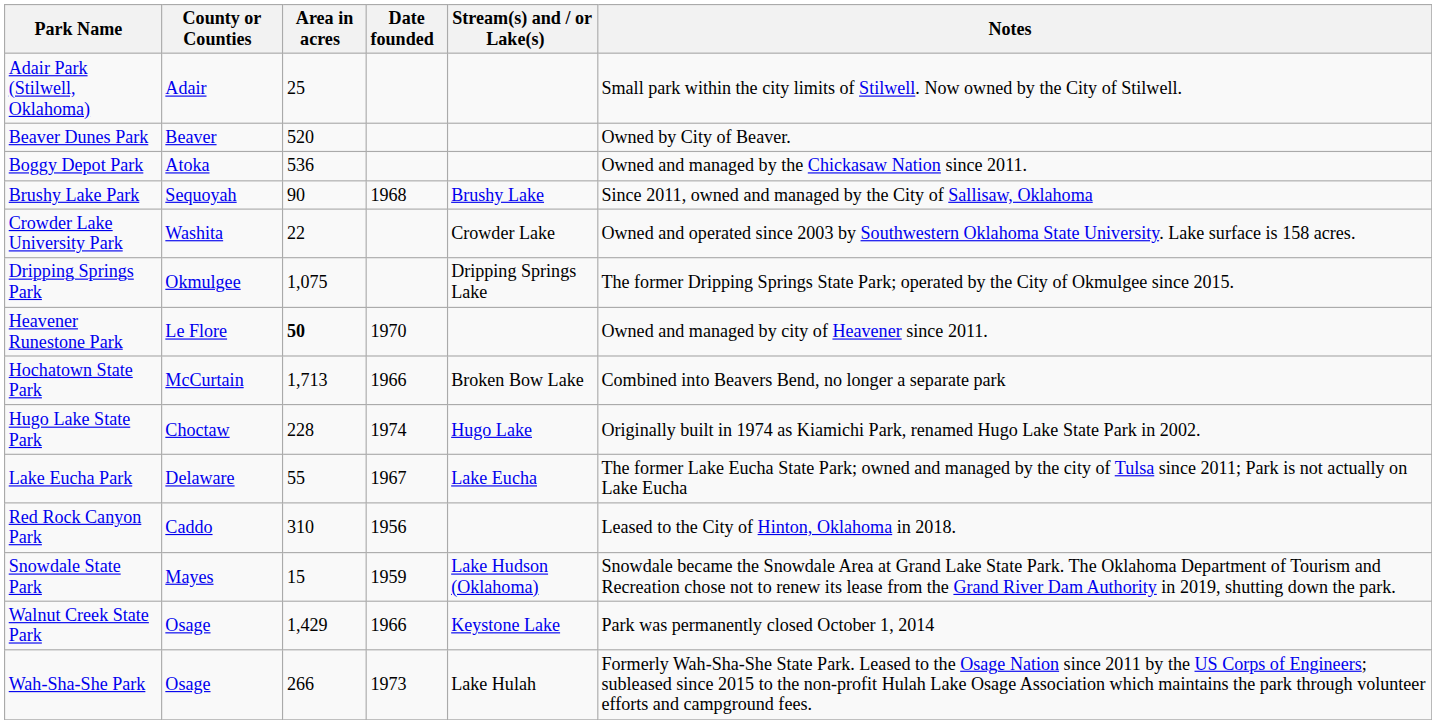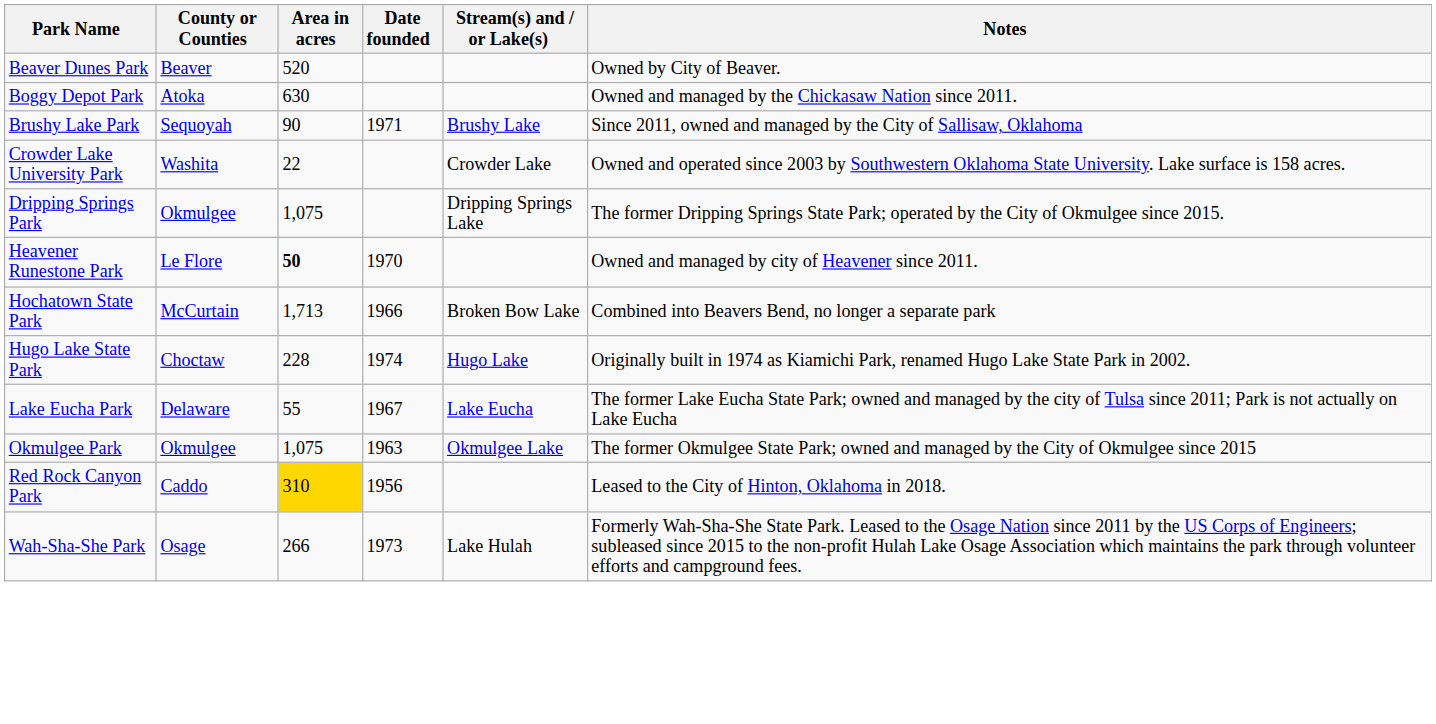 <table class="wikitable sortable" style="width:100%">
 <tr>
 <th width="*"><strong>Park Name</strong>  </th>
 <th width="*"><strong>County or Counties</strong>  </th>
 <th width="*"><strong>Area</strong> in acres  </th>
 <th width="*"><strong>Date <br>founded</strong>  </th>
 <th width="*" class="unsortable"><strong>Stream(s) and / or Lake(s)</strong>   </th>
 <th width="*" class="unsortable"><strong>Notes</strong>  </th>
-</tr>
-<tr ->
-<td><a href='#'>Adair Park (Stilwell, Oklahoma)</a></td>
-<td><a href='#'>Adair</a></td>
-<td>25</td>
-<td></td>
-<td></td>
-<td>Small park within the city limits of <a href='#'>Stilwell</a>. Now owned by the City of Stilwell.</td>
 </tr>
 <tr ->
 <td><a href='#'>Beaver Dunes Park</a></td>
 <td><a href='#'>Beaver</a></td>
 <td>520</td>
 <td></td>
 <td></td>
 <td>Owned by City of Beaver.</td>
 </tr>
 <tr ->
 <td><a href='#'>Boggy Depot Park</a></td>
 <td><a href='#'>Atoka</a></td>
-<td>536</td>
+<td>630</td>
 <td></td>
 <td></td>
 <td>Owned and managed by the <a href='#'>Chickasaw Nation</a> since 2011.</td>
 </tr>
 <tr ->
 <td><a href='#'>Brushy Lake Park</a></td>
 <td><a href='#'>Sequoyah</a></td>
 <td>90</td>
-<td>1968</td>
+<td>1971</td>
 <td><a href='#'>Brushy Lake</a></td>
 <td>Since 2011, owned and managed by the City of <a href='#'>Sallisaw, Oklahoma</a></td>
 </tr>
 <tr ->
 <td><a href='#'>Crowder Lake University Park</a></td>
 <td><a href='#'>Washita</a></td>
 <td>22</td>
 <td></td>
 <td>Crowder Lake</td>
 <td>Owned and operated since 2003 by <a href='#'>Southwestern Oklahoma State University</a>. Lake surface is 158 acres.</td>
 </tr>
 <tr ->
 <td><a href='#'>Dripping Springs Park</a></td>
 <td><a href='#'>Okmulgee</a></td>
 <td>1,075</td>
 <td></td>
 <td>Dripping Springs Lake</td>
 <td>The former Dripping Springs State Park; operated by the City of Okmulgee since 2015.</td>
 </tr>
 <tr ->
 <td><a href='#'>Heavener Runestone Park</a></td>
 <td><a href='#'>Le Flore</a></td>
 <td><strong>50</strong></td>
 <td>1970</td>
 <td></td>
 <td>Owned and managed by city of <a href='#'>Heavener</a> since 2011.</td>
 </tr>
 <tr ->
 <td><a href='#'>Hochatown State Park</a></td>
 <td><a href='#'>McCurtain</a></td>
 <td>1,713</td>
 <td>1966</td>
 <td>Broken Bow Lake</td>
 <td>Combined into Beavers Bend, no longer a separate park</td>
 </tr>
 <tr ->
 <td><a href='#'>Hugo Lake State Park</a></td>
 <td><a href='#'>Choctaw</a></td>
 <td>228</td>
 <td>1974</td>
 <td><a href='#'>Hugo Lake</a></td>
 <td>Originally built in 1974 as Kiamichi Park, renamed Hugo Lake State Park in 2002.</td>
 </tr>
 <tr ->
 <td><a href='#'>Lake Eucha Park</a></td>
 <td><a href='#'>Delaware</a></td>
 <td>55</td>
 <td>1967</td>
 <td><a href='#'>Lake Eucha</a></td>
 <td>The former Lake Eucha State Park; owned and managed by the city of <a href='#'>Tulsa</a> since 2011;  Park is not actually on Lake Eucha</td>
 </tr>
 <tr ->
+<td><a href='#'>Okmulgee Park</a></td>
+<td><a href='#'>Okmulgee</a></td>
+<td>1,075</td>
+<td>1963</td>
+<td><a href='#'>Okmulgee Lake</a></td>
+<td>The former Okmulgee State Park; owned and managed by the City of Okmulgee since 2015</td>
+</tr>
+<tr ->
 <td><a href='#'>Red Rock Canyon Park</a></td>
 <td><a href='#'>Caddo</a></td>
-<td>310</td>
+<td style="background: gold;">310</td>
 <td>1956</td>
 <td></td>
 <td>Leased to the City of <a href='#'>Hinton, Oklahoma</a> in 2018.</td>
-</tr>
-<tr ->
-<td><a href='#'>Snowdale State Park</a></td>
-<td><a href='#'>Mayes</a></td>
-<td>15</td>
-<td>1959</td>
-<td><a href='#'>Lake Hudson (Oklahoma)</a></td>
-<td>Snowdale became the Snowdale Area at Grand Lake State Park.  The Oklahoma Department of Tourism and Recreation chose not to renew its lease from the <a href='#'>Grand River Dam Authority</a> in 2019, shutting down the park.</td>
-</tr>
-<tr -|>
-<td><a href='#'>Walnut Creek State Park</a></td>
-<td><a href='#'>Osage</a></td>
-<td>1,429</td>
-<td>1966</td>
-<td><a href='#'>Keystone Lake</a></td>
-<td>Park was permanently closed October 1, 2014</td>
 </tr>
 <tr ->
 <td><a href='#'>Wah-Sha-She Park</a></td>
 <td><a href='#'>Osage</a></td>
 <td>266</td>
 <td>1973</td>
 <td>Lake Hulah</td>
 <td>Formerly Wah-Sha-She State Park.  Leased to the <a href='#'>Osage Nation</a> since 2011 by the <a href='#'>US Corps of Engineers</a>; subleased since 2015 to the non-profit Hulah Lake Osage Association which maintains the park through volunteer efforts and campground fees.</td>
 </tr>
 </table>
